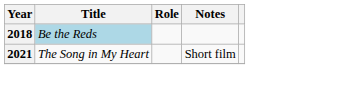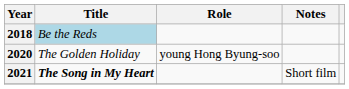 <table class="wikitable sortable plainrowheaders">
 <tr>
 <th>Year</th>
 <th>Title</th>
 <th>Role</th>
 <th>Notes</th>
 <th scope="col" class="unsortable"></th>
 </tr>
 <tr>
 <th scope="row">2018</th>
 <td style="background: lightblue;"><em>Be the Reds</em></td>
 <td></td>
 <td></td>
 <td style="text-align:center"></td>
 </tr>
 <tr>
+<th scope="row">2020</th>
+<td><em>The Golden Holiday</em></td>
+<td>young Hong Byung-soo</td>
+<td></td>
+<td style="text-align:center"></td>
+</tr>
+<tr>
 <th scope="row">2021</th>
-<td><em>The Song in My Heart</em></td>
+<td><strong><em>The Song in My Heart</em></strong></td>
 <td></td>
 <td>Short film</td>
 <td style="text-align:center"></td>
 </tr>
 <tr>
 </tr>
 </table>
